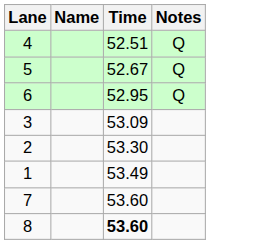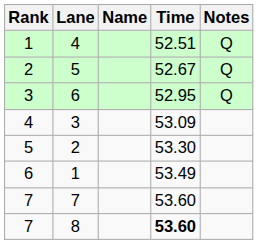 <table class="wikitable sortable" style="text-align:center">
 <tr>
+<th>Rank</th>
 <th>Lane</th>
 <th>Name</th>
 <th>Time</th>
 <th>Notes</th>
 </tr>
 <tr bgcolor=ccffcc>
+<td>1</td>
 <td>4</td>
 <td align=left></td>
 <td>52.51</td>
 <td>Q</td>
 </tr>
 <tr bgcolor=ccffcc>
+<td>2</td>
 <td>5</td>
 <td align=left></td>
 <td>52.67</td>
 <td>Q</td>
 </tr>
 <tr bgcolor=ccffcc>
+<td>3</td>
 <td>6</td>
 <td align=left></td>
 <td>52.95</td>
 <td>Q</td>
 </tr>
 <tr>
+<td>4</td>
 <td>3</td>
 <td align=left></td>
 <td>53.09</td>
 <td></td>
 </tr>
 <tr>
+<td>5</td>
 <td>2</td>
 <td align=left></td>
 <td>53.30</td>
 <td></td>
 </tr>
 <tr>
+<td>6</td>
 <td>1</td>
 <td align=left></td>
 <td>53.49</td>
 <td></td>
 </tr>
 <tr>
 <td>7</td>
+<td>7</td>
 <td align=left></td>
 <td>53.60</td>
 <td></td>
 </tr>
 <tr>
+<td>7</td>
 <td>8</td>
 <td align=left></td>
 <td><strong>53.60</strong></td>
 <td></td>
 </tr>
 </table>
